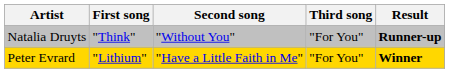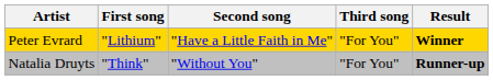 <table class=wikitable>
 <tr>
 <th>Artist</th>
 <th>First song</th>
 <th>Second song</th>
 <th>Third song</th>
 <th>Result</th>
 </tr>
+<tr style="background:gold;">
+<td>Peter Evrard</td>
+<td>"<a href='#'>Lithium</a>"</td>
+<td>"<a href='#'>Have a Little Faith in Me</a>"</td>
+<td>"For You"</td>
+<td><strong>Winner</strong></td>
+</tr>
 <tr style="background:silver;">
 <td>Natalia Druyts</td>
 <td>"<a href='#'>Think</a>"</td>
 <td>"<a href='#'>Without You</a>"</td>
 <td>"For You"</td>
 <td><strong>Runner-up</strong></td>
 </tr>
-<tr style="background:gold;">
-<td>Peter Evrard</td>
-<td>"<a href='#'>Lithium</a>"</td>
-<td>"<a href='#'>Have a Little Faith in Me</a>"</td>
-<td>"For You"</td>
-<td><strong>Winner</strong></td>
-</tr>
 </table>
